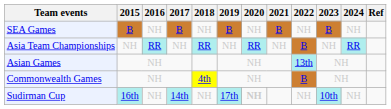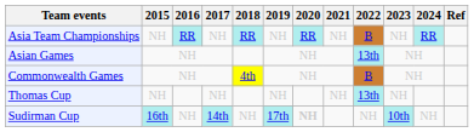 <table class="wikitable" style="font-size: 90%; text-align:center">
 <tr>
 <th>Team events</th>
 <th>2015</th>
 <th>2016</th>
 <th>2017</th>
 <th>2018</th>
 <th>2019</th>
 <th>2020</th>
 <th>2021</th>
 <th>2022</th>
 <th>2023</th>
 <th>2024</th>
 <th>Ref</th>
-</tr>
-<tr>
-<td bgcolor="#ECF2FF"; align="left"><a href='#'>SEA Games</a></td>
-<td bgcolor=CD7F32><a href='#'>B</a></td>
-<td style=color:#ccc>NH</td>
-<td bgcolor=CD7F32><a href='#'>B</a></td>
-<td style=color:#ccc>NH</td>
-<td bgcolor=CD7F32><a href='#'>B</a></td>
-<td style=color:#ccc>NH</td>
-<td bgcolor=CD7F32><a href='#'>B</a></td>
-<td style=color:#ccc>NH</td>
-<td bgcolor=CD7F32><a href='#'>B</a></td>
-<td style=color:#ccc>NH</td>
-<td></td>
 </tr>
 <tr>
 <td bgcolor="#ECF2FF"; align="left"><a href='#'>Asia Team Championships</a></td>
 <td style=color:#ccc>NH</td>
 <td bgcolor=AFEEEE><a href='#'>RR</a></td>
 <td style=color:#ccc>NH</td>
 <td bgcolor=AFEEEE><a href='#'>RR</a></td>
 <td style=color:#ccc>NH</td>
 <td bgcolor=AFEEEE><a href='#'>RR</a></td>
 <td style=color:#ccc>NH</td>
 <td bgcolor=CD7F32><a href='#'>B</a></td>
 <td style=color:#ccc>NH</td>
 <td bgcolor=AFEEEE><a href='#'>RR</a></td>
 <td></td>
 </tr>
 <tr>
 <td bgcolor="#ECF2FF"; align="left"><a href='#'>Asian Games</a></td>
 <td colspan="3" style=color:#ccc>NH</td>
 <td></td>
 <td colspan="3" style=color:#ccc>NH</td>
 <td bgcolor=AFEEEE><a href='#'>13th</a></td>
 <td colspan="2" style=color:#ccc>NH</td>
 <td></td>
 </tr>
 <tr>
 <td bgcolor="#ECF2FF"; align="left"><a href='#'>Commonwealth Games</a></td>
 <td colspan="3" style=color:#ccc>NH</td>
 <td bgcolor=FFFF00><a href='#'>4th</a></td>
 <td colspan="3" style=color:#ccc>NH</td>
 <td bgcolor=CD7F32><a href='#'>B</a></td>
 <td colspan="2" style=color:#ccc>NH</td>
 <td></td>
 </tr>
 <tr>
+<td bgcolor="#ECF2FF"; align="left"><a href='#'>Thomas Cup</a></td>
+<td style=color:#ccc>NH</td>
+<td></td>
+<td style=color:#ccc>NH</td>
+<td></td>
+<td style=color:#ccc>NH</td>
+<td></td>
+<td style=color:#ccc>NH</td>
+<td bgcolor=AFEEEE><a href='#'>13th</a></td>
+<td style=color:#ccc>NH</td>
+<td></td>
+<td></td>
+</tr>
+<tr>
 <td bgcolor="#ECF2FF"; align="left"><a href='#'>Sudirman Cup</a></td>
 <td bgcolor=AFEEEE><a href='#'>16th</a></td>
 <td style=color:#ccc>NH</td>
 <td bgcolor=AFEEEE><a href='#'>14th</a></td>
 <td style=color:#ccc>NH</td>
 <td bgcolor=AFEEEE><a href='#'>17th</a></td>
 <td style=color:#ccc><strong>NH</strong></td>
 <td></td>
 <td style=color:#ccc>NH</td>
 <td bgcolor=AFEEEE><a href='#'>10th</a></td>
 <td style=color:#ccc>NH</td>
 <td></td>
 </tr>
 </table>
